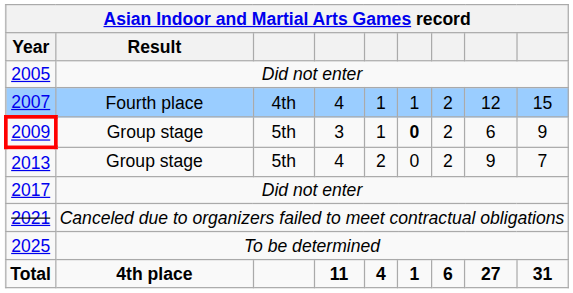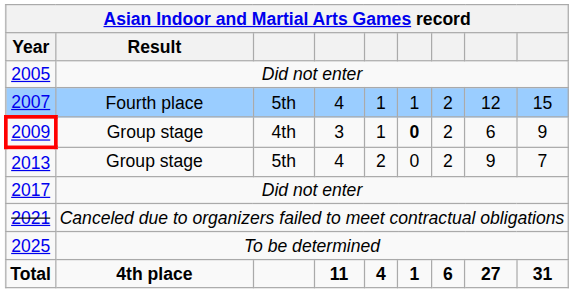 <table class="wikitable" style="text-align: center;font-size:90%;">
 <tr>
 <th colspan="9"><a href='#'>Asian Indoor and Martial Arts Games</a> record</th>
 </tr>
 <tr>
 <th>Year</th>
 <th>Result</th>
 <th></th>
 <th></th>
 <th></th>
 <th></th>
 <th></th>
 <th></th>
 <th></th>
 </tr>
 <tr>
 <td> <a href='#'>2005</a></td>
 <td colspan="8"><em>Did not enter</em></td>
 </tr>
 <tr bgcolor=#9acdff>
 <td> <a href='#'>2007</a></td>
 <td>Fourth place</td>
-<td>4th</td>
+<td>5th</td>
 <td>4</td>
 <td>1</td>
 <td>1</td>
 <td>2</td>
 <td>12</td>
 <td>15</td>
 </tr>
 <tr>
 <td style="border: 3px solid red"> <a href='#'>2009</a></td>
 <td>Group stage</td>
-<td>5th</td>
+<td>4th</td>
 <td>3</td>
 <td>1</td>
 <td><strong>0</strong></td>
 <td>2</td>
 <td>6</td>
 <td>9</td>
 </tr>
 <tr>
 <td> <a href='#'>2013</a></td>
 <td>Group stage</td>
 <td>5th</td>
 <td>4</td>
 <td>2</td>
 <td>0</td>
 <td>2</td>
 <td>9</td>
 <td>7</td>
 </tr>
 <tr>
 <td> <a href='#'>2017</a></td>
 <td colspan="8"><em>Did not enter</em></td>
 </tr>
 <tr>
 <td> <s><a href='#'>2021</a></s></td>
 <td colspan="8"><em>Canceled due to organizers failed to meet contractual obligations</em></td>
 </tr>
 <tr>
 <td> <a href='#'>2025</a></td>
 <td colspan="8"><em>To be determined</em></td>
 </tr>
 <tr>
 <td><strong>Total</strong></td>
 <td><strong>4th place</strong></td>
 <td><strong></strong></td>
 <td><strong>11</strong></td>
 <td><strong>4</strong></td>
 <td><strong>1</strong></td>
 <td><strong>6</strong></td>
 <td><strong>27</strong></td>
 <td><strong>31</strong></td>
 </tr>
 </table>
